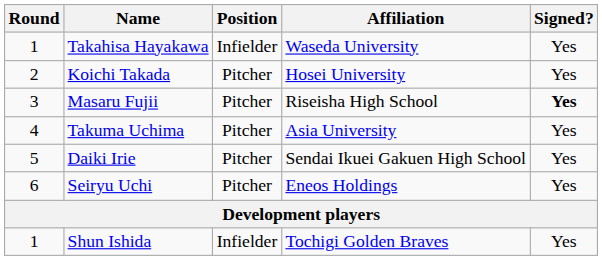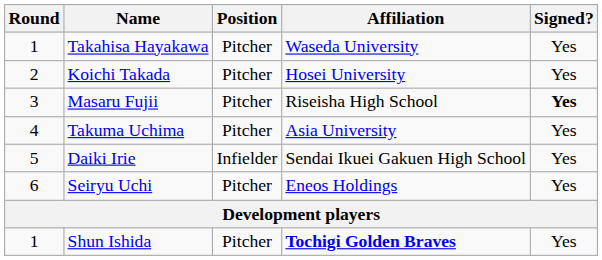 <table class="wikitable" style="text-align:center;">
 <tr>
 <th>Round</th>
 <th>Name</th>
 <th>Position</th>
 <th>Affiliation</th>
 <th>Signed?</th>
 </tr>
 <tr>
 <td>1</td>
 <td style="text-align:left;"><a href='#'>Takahisa Hayakawa</a></td>
-<td>Infielder</td>
+<td>Pitcher</td>
 <td style="text-align:left;"><a href='#'>Waseda University</a></td>
 <td>Yes</td>
 </tr>
 <tr>
 <td>2</td>
 <td style="text-align:left;"><a href='#'>Koichi Takada</a></td>
 <td>Pitcher</td>
 <td style="text-align:left;"><a href='#'>Hosei University</a></td>
 <td>Yes</td>
 </tr>
 <tr>
 <td>3</td>
 <td style="text-align:left;"><a href='#'>Masaru Fujii</a></td>
 <td>Pitcher</td>
 <td style="text-align:left;">Riseisha High School</td>
 <td><strong>Yes</strong></td>
 </tr>
 <tr>
 <td>4</td>
 <td style="text-align:left;"><a href='#'>Takuma Uchima</a></td>
 <td>Pitcher</td>
 <td style="text-align:left;"><a href='#'>Asia University</a></td>
 <td>Yes</td>
 </tr>
 <tr>
 <td>5</td>
 <td style="text-align:left;"><a href='#'>Daiki Irie</a></td>
-<td>Pitcher</td>
+<td>Infielder</td>
 <td style="text-align:left;">Sendai Ikuei Gakuen High School</td>
 <td>Yes</td>
 </tr>
 <tr>
 <td>6</td>
 <td style="text-align:left;"><a href='#'>Seiryu Uchi</a></td>
 <td>Pitcher</td>
 <td style="text-align:left;"><a href='#'>Eneos Holdings</a></td>
 <td>Yes</td>
 </tr>
 <tr>
 <th colspan=5>Development players</th>
 </tr>
 <tr>
 <td>1</td>
 <td style="text-align:left;"><a href='#'>Shun Ishida</a></td>
-<td>Infielder</td>
-<td style="text-align:left;"><a href='#'>Tochigi Golden Braves</a></td>
+<td>Pitcher</td>
+<td style="text-align:left;"><strong><a href='#'>Tochigi Golden Braves</a></strong></td>
 <td>Yes</td>
 </tr>
 </table>
